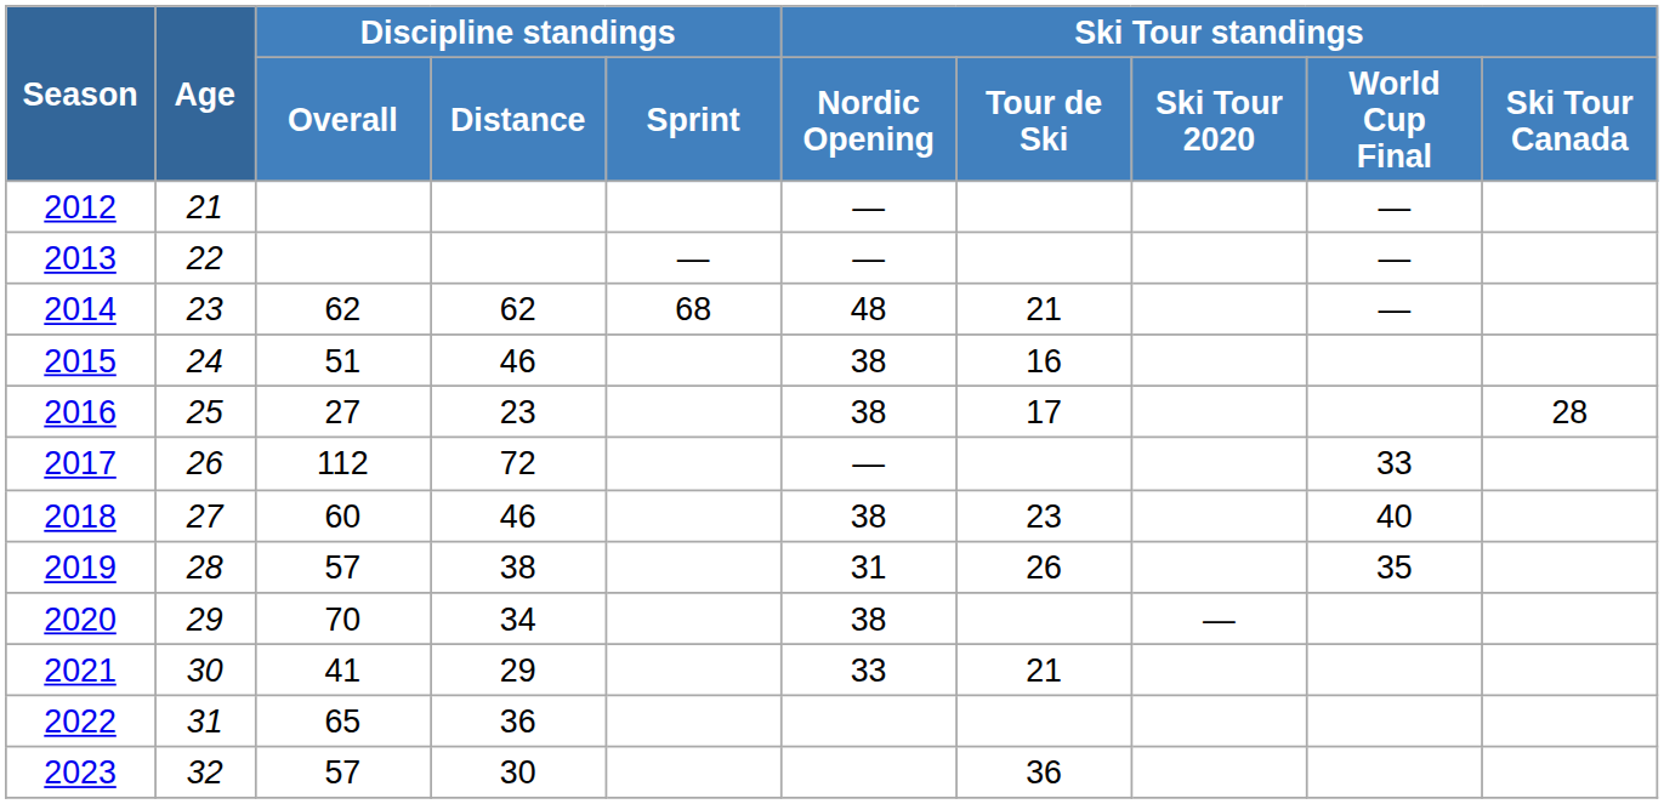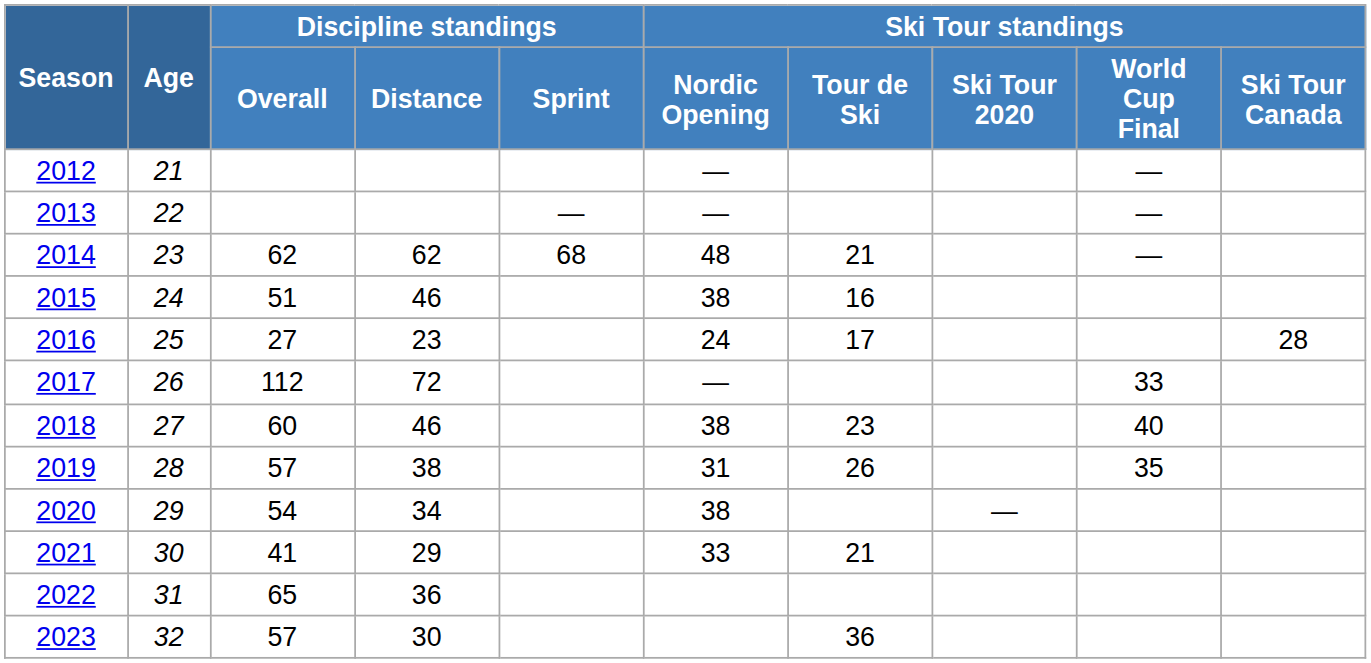 <table class="wikitable" style="font-size:95%; text-align:center; border:grey solid 1px; border-collapse:collapse; background:#ffffff;">
 <tr>
 <th style="background-color:#369; color:white; width:60px;" rowspan="2"> Season </th>
 <th style="background-color:#369; color:white; width:40px;" rowspan="2"> Age </th>
 <th style="background-color:#4180be; color:white;" colspan="3">Discipline standings</th>
 <th style="background-color:#4180be; color:white;" colspan="5">Ski Tour standings</th>
 </tr>
 <tr>
 <th style="background-color:#4180be; color:white; width:75px;">Overall</th>
 <th style="background-color:#4180be; color:white; width:75px;">Distance</th>
 <th style="background-color:#4180be; color:white; width:75px;">Sprint</th>
 <th style="background-color:#4180be; color:white; width:75px;">Nordic<br>Opening</th>
 <th style="background-color:#4180be; color:white; width:75px;">Tour de<br>Ski</th>
 <th style="background-color:#4180be; color:white; width:75px;">Ski Tour<br>2020</th>
 <th style="background-color:#4180be; color:white; width:75px;">World Cup<br>Final</th>
 <th style="background-color:#4180be; color:white; width:75px;">Ski Tour<br>Canada</th>
 </tr>
 <tr>
 <td><a href='#'>2012</a></td>
 <td><em>21</em></td>
 <td></td>
 <td></td>
 <td></td>
 <td>—</td>
 <td></td>
 <td></td>
 <td>—</td>
 <td></td>
 </tr>
 <tr>
 <td><a href='#'>2013</a></td>
 <td><em>22</em></td>
 <td></td>
 <td></td>
 <td>—</td>
 <td>—</td>
 <td></td>
 <td></td>
 <td>—</td>
 <td></td>
 </tr>
 <tr>
 <td><a href='#'>2014</a></td>
 <td><em>23</em></td>
 <td>62</td>
 <td>62</td>
 <td>68</td>
 <td>48</td>
 <td>21</td>
 <td></td>
 <td>—</td>
 <td></td>
 </tr>
 <tr>
 <td><a href='#'>2015</a></td>
 <td><em>24</em></td>
 <td>51</td>
 <td>46</td>
 <td></td>
 <td>38</td>
 <td>16</td>
 <td></td>
 <td></td>
 <td></td>
 </tr>
 <tr>
 <td><a href='#'>2016</a></td>
 <td><em>25</em></td>
 <td>27</td>
 <td>23</td>
 <td></td>
-<td>38</td>
+<td>24</td>
 <td>17</td>
 <td></td>
 <td></td>
 <td>28</td>
 </tr>
 <tr>
 <td><a href='#'>2017</a></td>
 <td><em>26</em></td>
 <td>112</td>
 <td>72</td>
 <td></td>
 <td>—</td>
 <td></td>
 <td></td>
 <td>33</td>
 <td></td>
 </tr>
 <tr>
 <td><a href='#'>2018</a></td>
 <td><em>27</em></td>
 <td>60</td>
 <td>46</td>
 <td></td>
 <td>38</td>
 <td>23</td>
 <td></td>
 <td>40</td>
 <td></td>
 </tr>
 <tr>
 <td><a href='#'>2019</a></td>
 <td><em>28</em></td>
 <td>57</td>
 <td>38</td>
 <td></td>
 <td>31</td>
 <td>26</td>
 <td></td>
 <td>35</td>
 <td></td>
 </tr>
 <tr>
 <td><a href='#'>2020</a></td>
 <td><em>29</em></td>
-<td>70</td>
+<td>54</td>
 <td>34</td>
 <td></td>
 <td>38</td>
 <td></td>
 <td>—</td>
 <td></td>
 <td></td>
 </tr>
 <tr>
 <td><a href='#'>2021</a></td>
 <td><em>30</em></td>
 <td>41</td>
 <td>29</td>
 <td></td>
 <td>33</td>
 <td>21</td>
 <td></td>
 <td></td>
 <td></td>
 </tr>
 <tr>
 <td><a href='#'>2022</a></td>
 <td><em>31</em></td>
 <td>65</td>
 <td>36</td>
 <td></td>
 <td></td>
 <td></td>
 <td></td>
 <td></td>
 <td></td>
 </tr>
 <tr>
 <td><a href='#'>2023</a></td>
 <td><em>32</em></td>
 <td>57</td>
 <td>30</td>
 <td></td>
 <td></td>
 <td>36</td>
 <td></td>
 <td></td>
 <td></td>
 </tr>
 </table>
